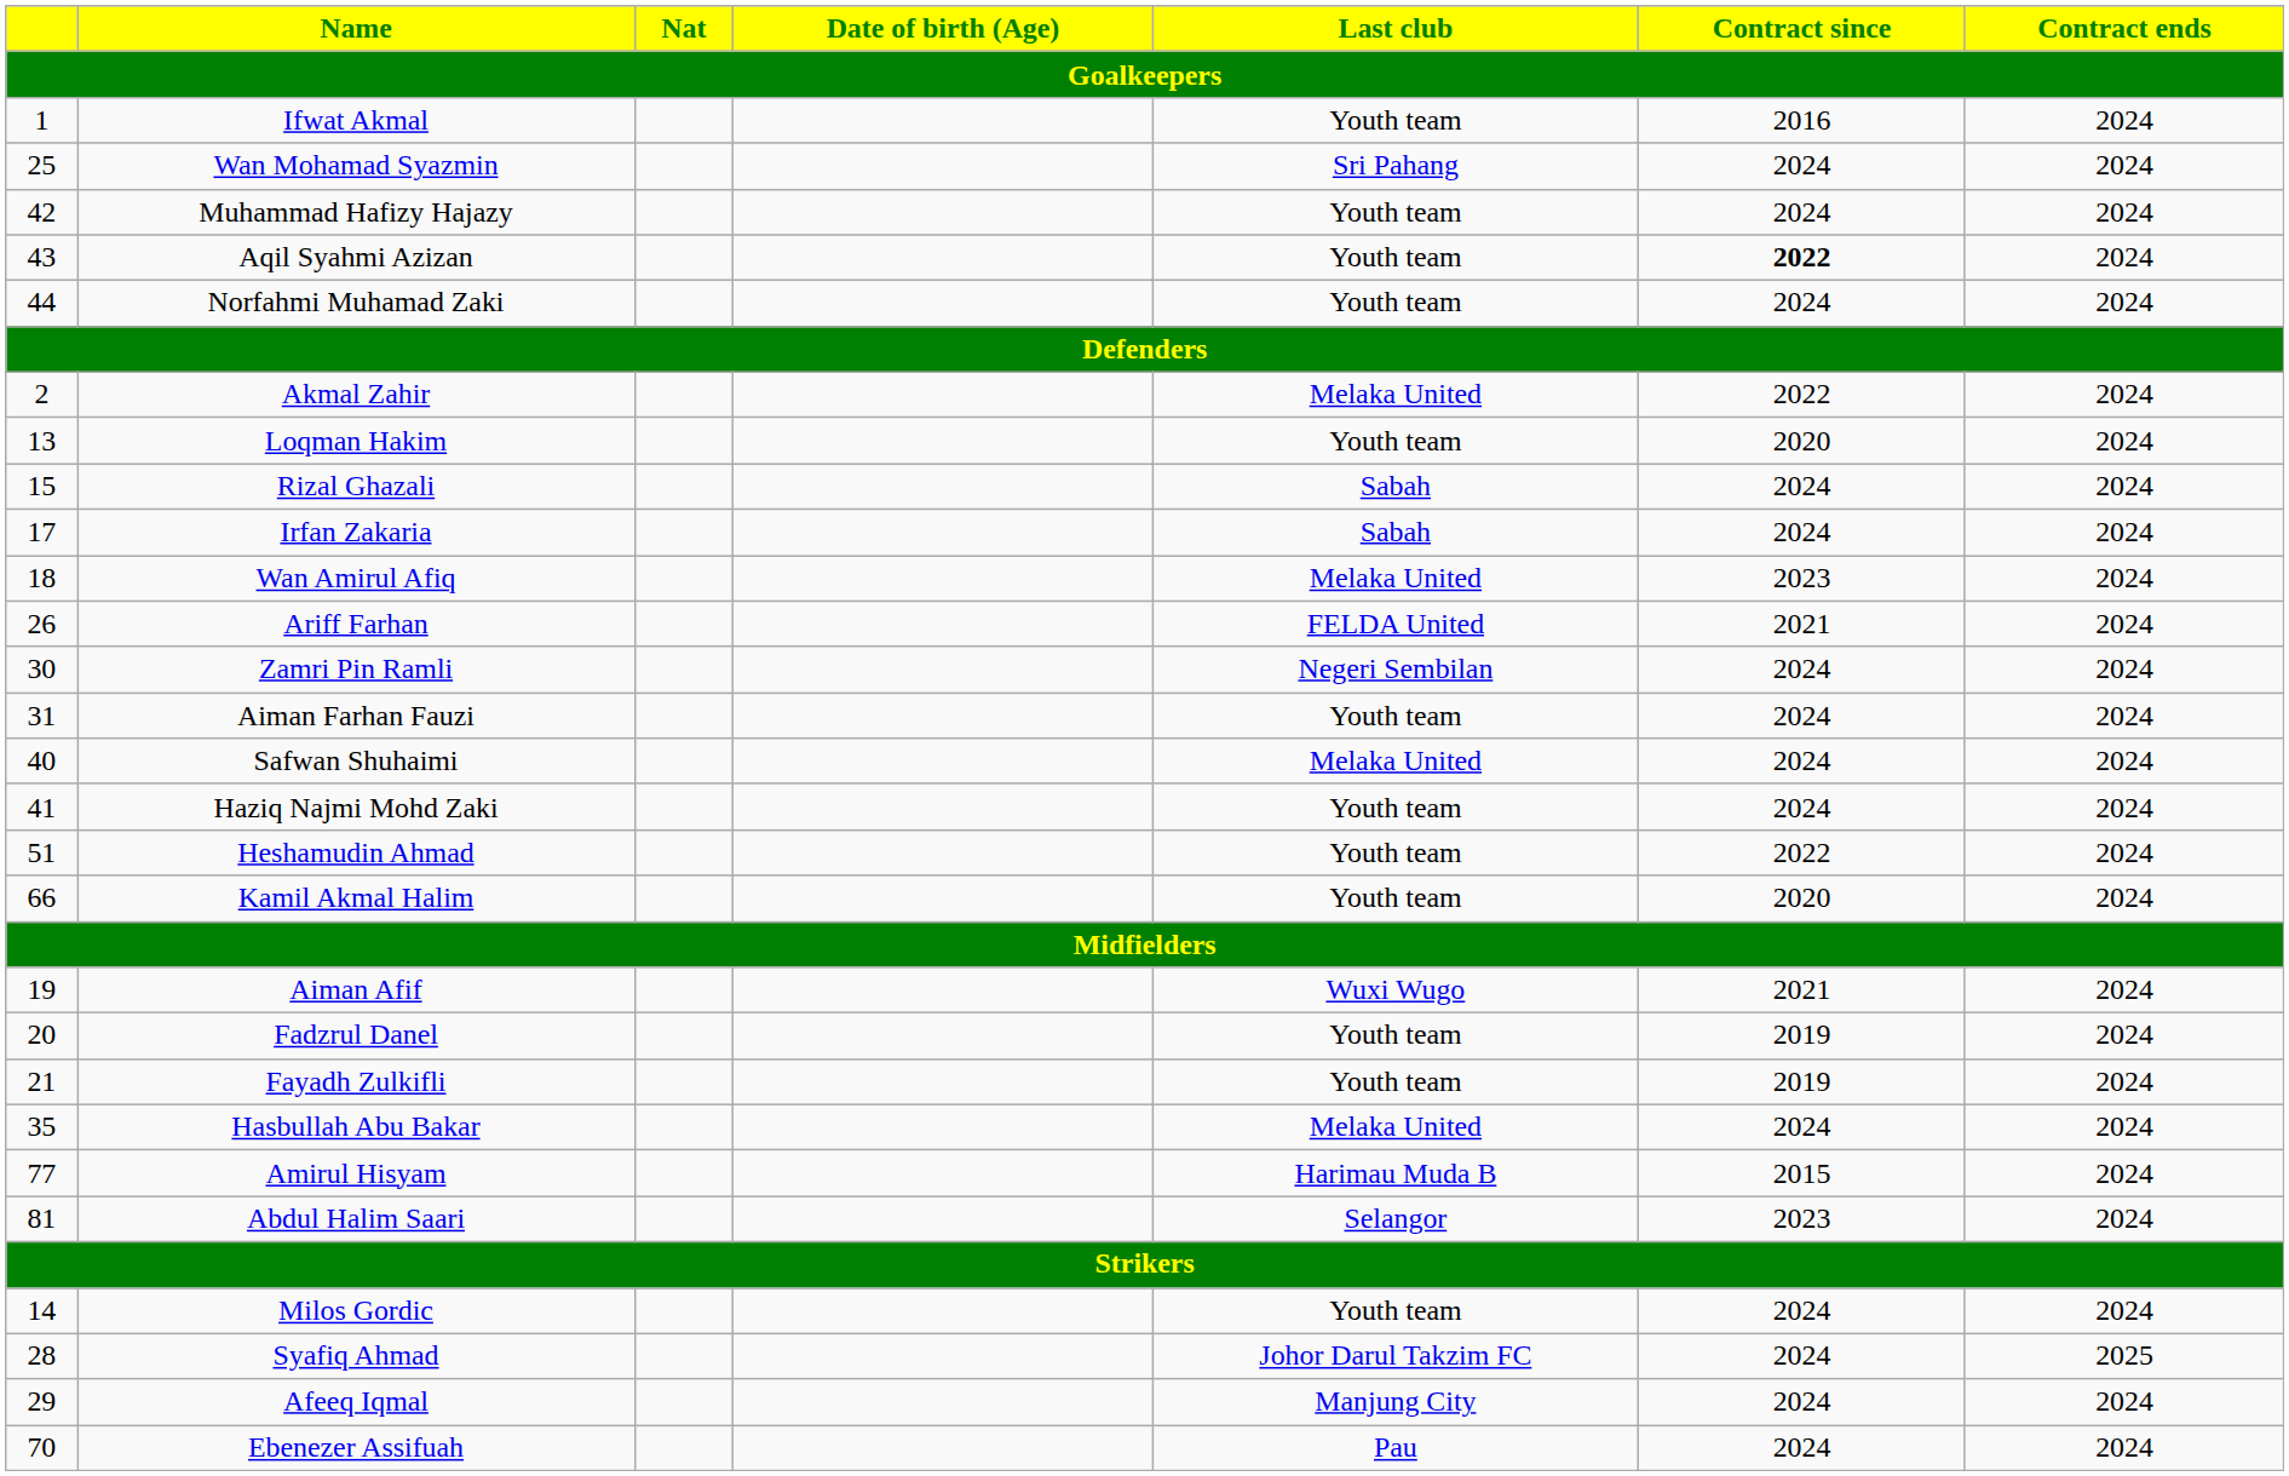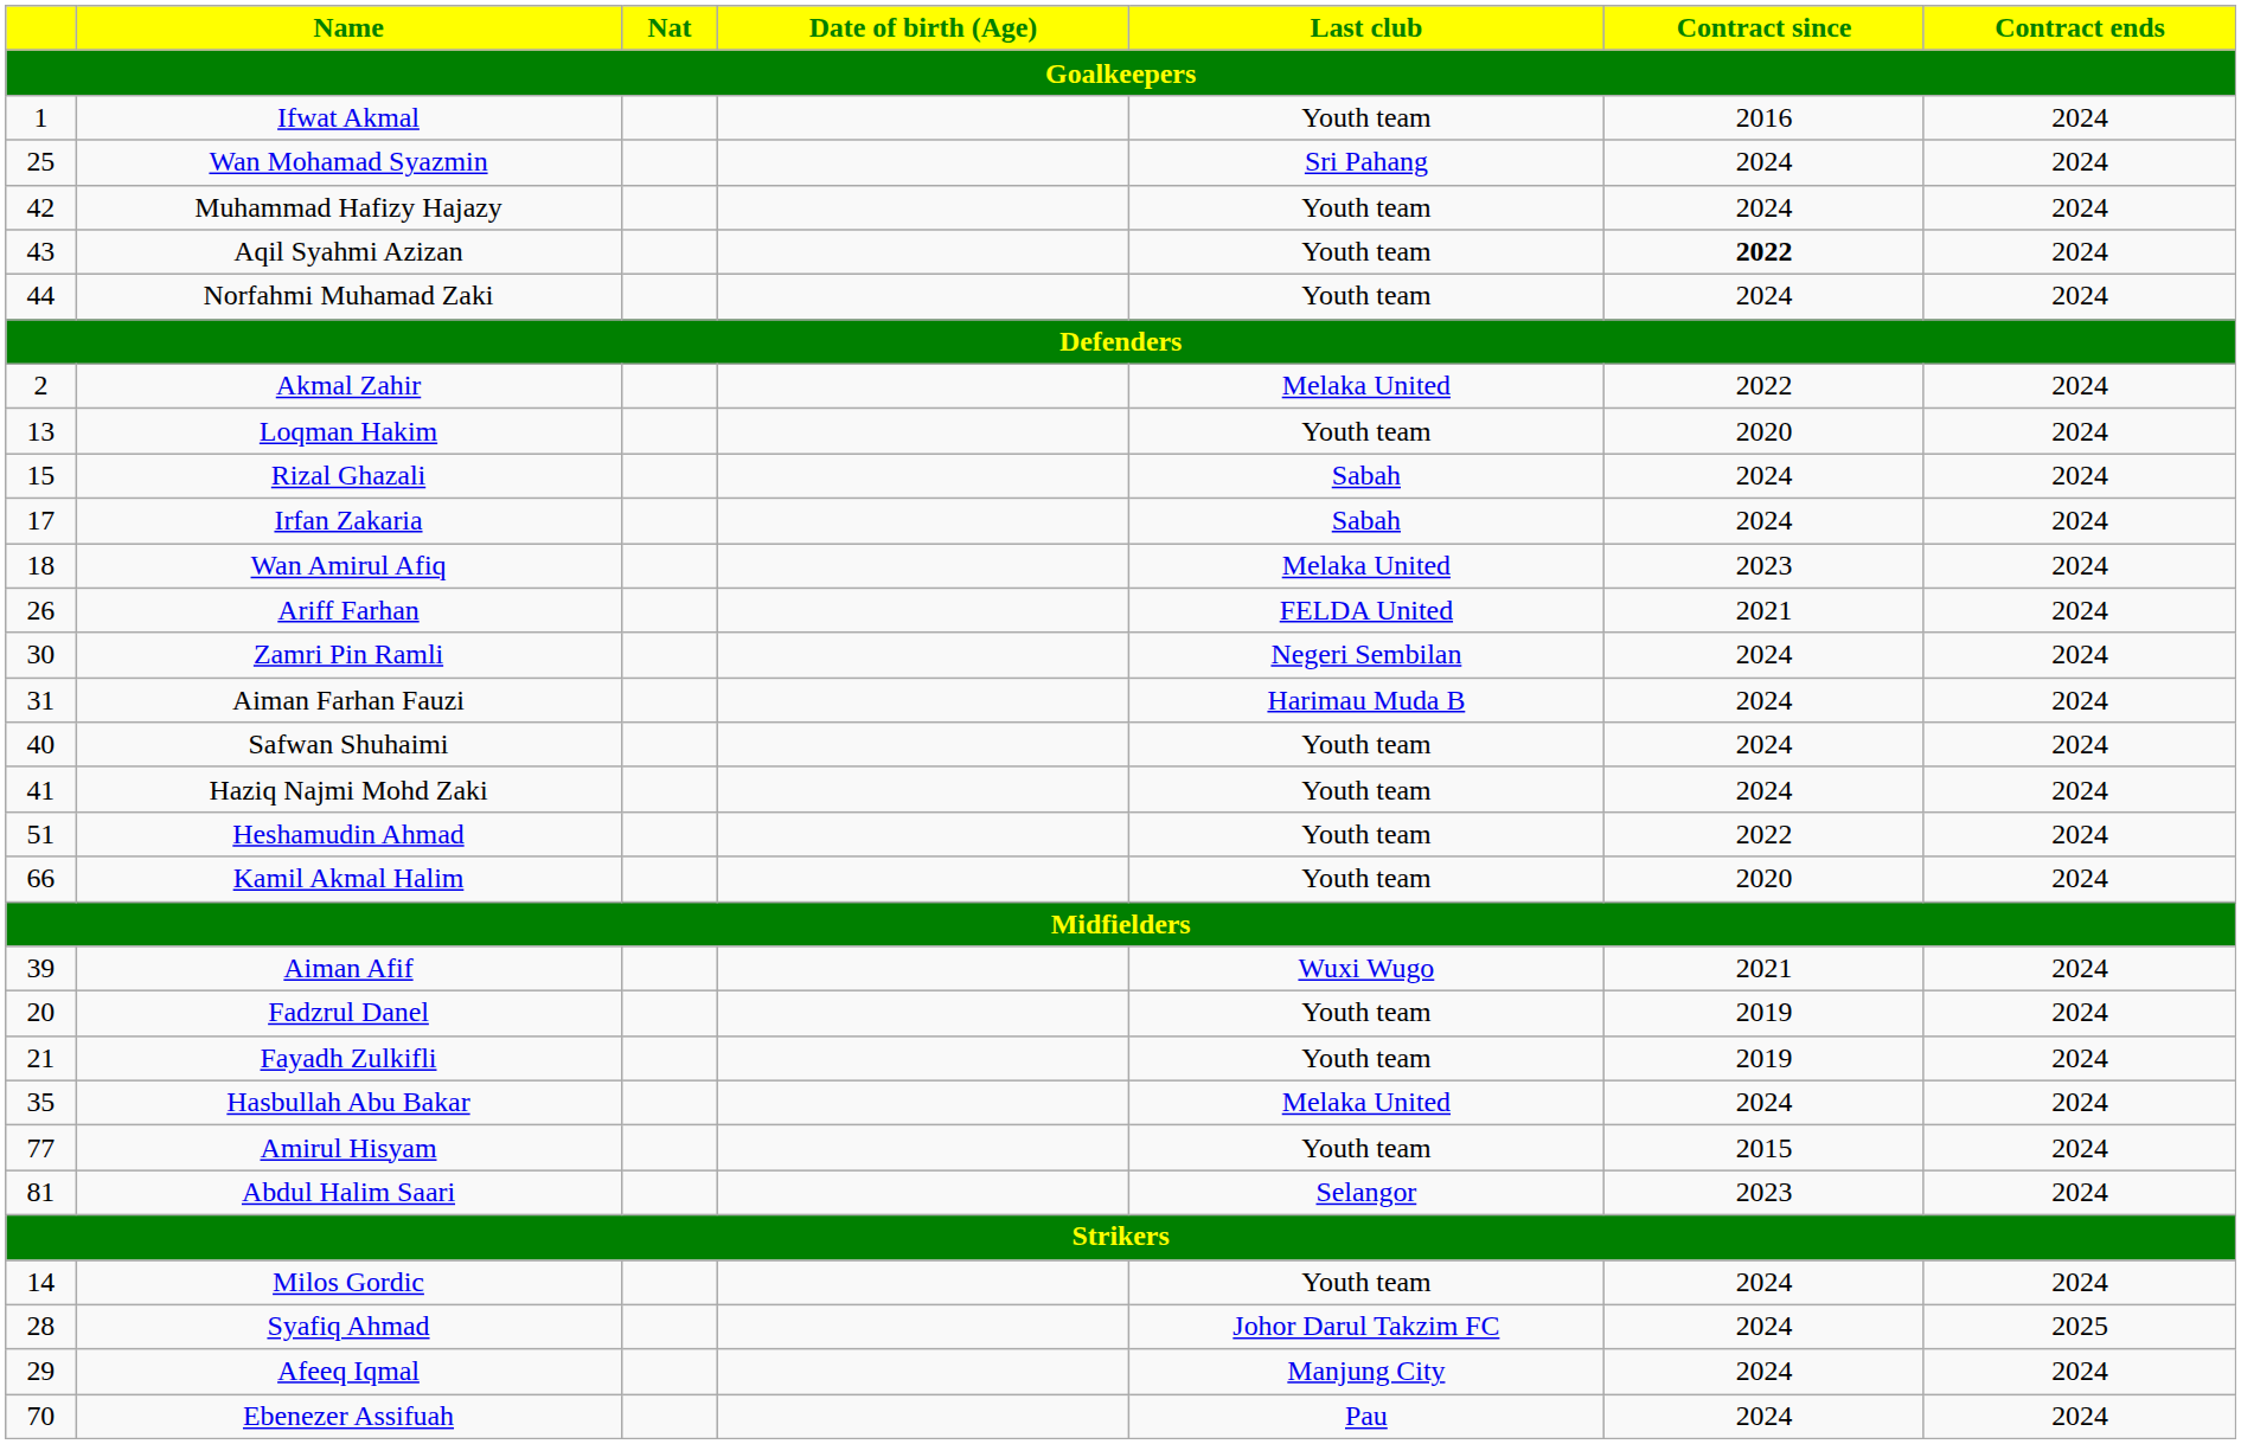 <table class="wikitable" style="text-align:center; font-size:100%; width:100%;">
 <tr>
 <th style="background:yellow; color:green; text-align:center;"></th>
 <th style="background:yellow; color:green; text-align:center;">Name</th>
 <th style="background:yellow; color:green; text-align:center;">Nat</th>
 <th style="background:yellow; color:green; text-align:center;">Date of birth (Age)</th>
 <th style="background:yellow; color:green; text-align:center;">Last club</th>
 <th style="background:yellow; color:green; text-align:center;">Contract since</th>
 <th style="background:yellow; color:green; text-align:center;">Contract ends</th>
 </tr>
 <tr>
 <th colspan="10" style="background:green; color:yellow; text-align:center">Goalkeepers</th>
 </tr>
 <tr>
 <td>1</td>
 <td><a href='#'>Ifwat Akmal</a></td>
 <td></td>
 <td></td>
 <td>Youth team</td>
 <td>2016</td>
 <td>2024</td>
 </tr>
 <tr>
 <td>25</td>
 <td><a href='#'>Wan Mohamad Syazmin</a></td>
 <td></td>
 <td></td>
 <td><a href='#'>Sri Pahang</a></td>
 <td>2024</td>
 <td>2024</td>
 </tr>
 <tr>
 <td>42</td>
 <td>Muhammad Hafizy Hajazy</td>
 <td></td>
 <td></td>
 <td>Youth team</td>
 <td>2024</td>
 <td>2024</td>
 </tr>
 <tr>
 <td>43</td>
 <td>Aqil Syahmi Azizan</td>
 <td></td>
 <td></td>
 <td>Youth team</td>
 <td><strong>2022</strong></td>
 <td>2024</td>
 </tr>
 <tr>
 <td>44</td>
 <td>Norfahmi Muhamad Zaki</td>
 <td></td>
 <td></td>
 <td>Youth team</td>
 <td>2024</td>
 <td>2024</td>
 </tr>
 <tr>
 <th colspan="10" style="background:green; color:yellow; text-align:center">Defenders</th>
 </tr>
 <tr>
 <td>2</td>
 <td><a href='#'>Akmal Zahir</a></td>
 <td></td>
 <td></td>
 <td> <a href='#'>Melaka United</a></td>
 <td>2022</td>
 <td>2024</td>
 </tr>
 <tr>
 <td>13</td>
 <td><a href='#'>Loqman Hakim</a></td>
 <td></td>
 <td></td>
 <td>Youth team</td>
 <td>2020</td>
 <td>2024</td>
 </tr>
 <tr>
 <td>15</td>
 <td><a href='#'>Rizal Ghazali</a></td>
 <td></td>
 <td></td>
 <td> <a href='#'>Sabah</a></td>
 <td>2024</td>
 <td>2024</td>
 </tr>
 <tr>
 <td>17</td>
 <td><a href='#'>Irfan Zakaria</a></td>
 <td></td>
 <td></td>
 <td> <a href='#'>Sabah</a></td>
 <td>2024</td>
 <td>2024</td>
 </tr>
 <tr>
 <td>18</td>
 <td><a href='#'>Wan Amirul Afiq</a></td>
 <td></td>
 <td></td>
 <td> <a href='#'>Melaka United</a></td>
 <td>2023</td>
 <td>2024</td>
 </tr>
 <tr>
 <td>26</td>
 <td><a href='#'>Ariff Farhan</a></td>
 <td></td>
 <td></td>
 <td> <a href='#'>FELDA United</a></td>
 <td>2021</td>
 <td>2024</td>
 </tr>
 <tr>
 <td>30</td>
 <td><a href='#'>Zamri Pin Ramli</a></td>
 <td></td>
 <td></td>
 <td> <a href='#'>Negeri Sembilan</a></td>
 <td>2024</td>
 <td>2024</td>
 </tr>
 <tr>
 <td>31</td>
 <td>Aiman Farhan Fauzi</td>
 <td></td>
 <td></td>
-<td>Youth team</td>
+<td> <a href='#'>Harimau Muda B</a></td>
 <td>2024</td>
 <td>2024</td>
 </tr>
 <tr>
 <td>40</td>
 <td>Safwan Shuhaimi</td>
 <td></td>
 <td></td>
-<td> <a href='#'>Melaka United</a></td>
+<td>Youth team</td>
 <td>2024</td>
 <td>2024</td>
 </tr>
 <tr>
 <td>41</td>
 <td>Haziq Najmi Mohd Zaki</td>
 <td></td>
 <td></td>
 <td>Youth team</td>
 <td>2024</td>
 <td>2024</td>
 </tr>
 <tr>
 <td>51</td>
 <td><a href='#'>Heshamudin Ahmad</a></td>
 <td></td>
 <td></td>
 <td>Youth team</td>
 <td>2022</td>
 <td>2024</td>
 </tr>
 <tr>
 <td>66</td>
 <td><a href='#'>Kamil Akmal Halim</a></td>
 <td></td>
 <td></td>
 <td>Youth team</td>
 <td>2020</td>
 <td>2024</td>
 </tr>
 <tr>
 <th colspan="10" style="background:green; color:yellow; text-align:center">Midfielders</th>
 </tr>
 <tr>
-<td>19</td>
+<td>39</td>
 <td><a href='#'>Aiman Afif</a></td>
 <td></td>
 <td></td>
 <td> <a href='#'>Wuxi Wugo</a></td>
 <td>2021</td>
 <td>2024</td>
 </tr>
 <tr>
 <td>20</td>
 <td><a href='#'>Fadzrul Danel</a></td>
 <td></td>
 <td></td>
 <td>Youth team</td>
 <td>2019</td>
 <td>2024</td>
 </tr>
 <tr>
 <td>21</td>
 <td><a href='#'>Fayadh Zulkifli</a></td>
 <td></td>
 <td></td>
 <td>Youth team</td>
 <td>2019</td>
 <td>2024</td>
 </tr>
 <tr>
 <td>35</td>
 <td><a href='#'>Hasbullah Abu Bakar</a></td>
 <td></td>
 <td></td>
 <td> <a href='#'>Melaka United</a></td>
 <td>2024</td>
 <td>2024</td>
 </tr>
 <tr>
 <td>77</td>
 <td><a href='#'>Amirul Hisyam</a></td>
 <td></td>
 <td></td>
-<td> <a href='#'>Harimau Muda B</a></td>
+<td>Youth team</td>
 <td>2015</td>
 <td>2024</td>
 </tr>
 <tr>
 <td>81</td>
 <td><a href='#'>Abdul Halim Saari</a></td>
 <td></td>
 <td></td>
 <td> <a href='#'>Selangor</a></td>
 <td>2023</td>
 <td>2024</td>
 </tr>
 <tr>
 <th colspan="10" style="background:green; color:yellow; text-align:center">Strikers</th>
 </tr>
 <tr>
 <td>14</td>
 <td><a href='#'>Milos Gordic</a></td>
 <td></td>
 <td></td>
 <td>Youth team</td>
 <td>2024</td>
 <td>2024</td>
 </tr>
 <tr>
 <td>28</td>
 <td><a href='#'>Syafiq Ahmad</a></td>
 <td></td>
 <td></td>
 <td> <a href='#'>Johor Darul Takzim FC</a></td>
 <td>2024</td>
 <td>2025</td>
 </tr>
 <tr>
 <td>29</td>
 <td><a href='#'>Afeeq Iqmal</a></td>
 <td></td>
 <td></td>
 <td> <a href='#'>Manjung City</a></td>
 <td>2024</td>
 <td>2024</td>
 </tr>
 <tr>
 <td>70</td>
 <td><a href='#'>Ebenezer Assifuah</a></td>
 <td></td>
 <td></td>
 <td> <a href='#'>Pau</a></td>
 <td>2024</td>
 <td>2024</td>
 </tr>
 <tr>
 </tr>
 </table>
